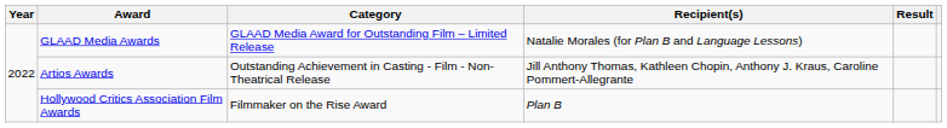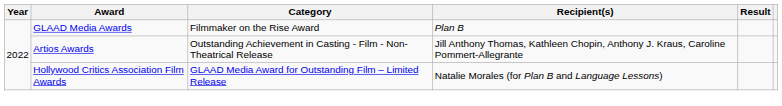 <table class="wikitable plainrowheaders sortable">
 <tr>
 <th scope="col">Year</th>
 <th scope="col">Award</th>
 <th scope="col">Category</th>
 <th scope="col">Recipient(s)</th>
 <th scope="col">Result</th>
 <th scope="col" class="unsortable"></th>
 </tr>
 <tr>
 <td rowspan="3">2022</td>
 <td><a href='#'>GLAAD Media Awards</a></td>
-<td><a href='#'>GLAAD Media Award for Outstanding Film – Limited Release</a></td>
-<td>Natalie Morales (for <em>Plan B</em> and <em>Language Lessons</em>)</td>
+<td>Filmmaker on the Rise Award</td>
+<td><em>Plan B</em></td>
 <td></td>
 <td style="text-align:center;"></td>
 </tr>
 <tr>
 <td><a href='#'>Artios Awards</a></td>
 <td>Outstanding Achievement in Casting - Film - Non-Theatrical Release</td>
 <td>Jill Anthony Thomas, Kathleen Chopin, Anthony J. Kraus, Caroline Pommert-Allegrante</td>
 <td></td>
 <td style="text-align:center;"></td>
 </tr>
 <tr>
 <td><a href='#'>Hollywood Critics Association Film Awards</a></td>
-<td>Filmmaker on the Rise Award</td>
-<td><em>Plan B</em></td>
+<td><a href='#'>GLAAD Media Award for Outstanding Film – Limited Release</a></td>
+<td>Natalie Morales (for <em>Plan B</em> and <em>Language Lessons</em>)</td>
 <td></td>
 <td style="text-align:center;"></td>
 </tr>
 </table>
